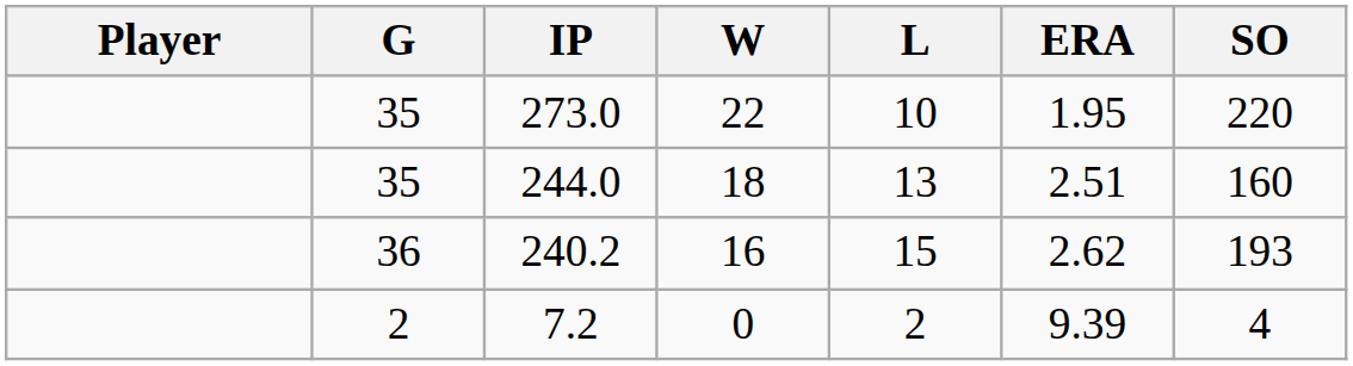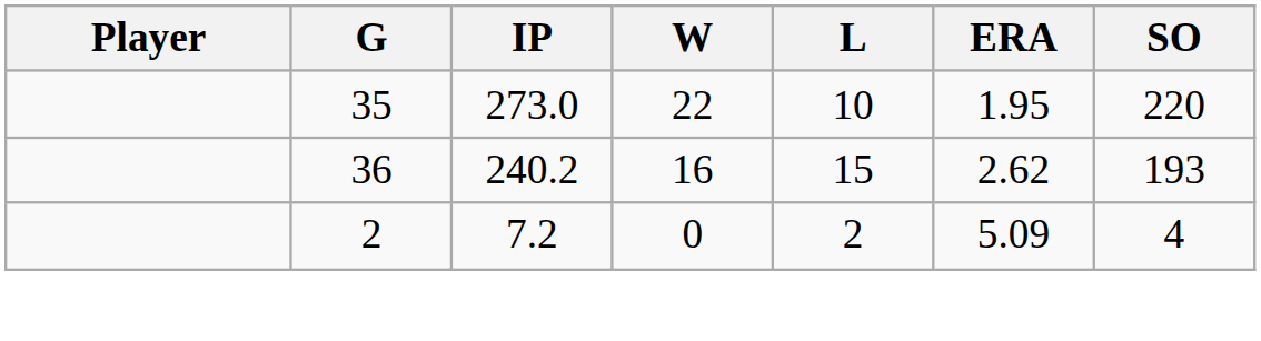 <table class="wikitable sortable">
 <tr>
 <th bgcolor="#DDDDFF" width="16%">Player</th>
 <th bgcolor="#DDDDFF" width="9%">G</th>
 <th bgcolor="#DDDDFF" width="9%">IP</th>
 <th bgcolor="#DDDDFF" width="9%">W</th>
 <th bgcolor="#DDDDFF" width="9%">L</th>
 <th bgcolor="#DDDDFF" width="9%">ERA</th>
 <th bgcolor="#DDDDFF" width="9%">SO</th>
 </tr>
 <tr align="center">
 <td></td>
 <td>35</td>
 <td>273.0</td>
 <td>22</td>
 <td>10</td>
 <td>1.95</td>
 <td>220</td>
 </tr>
 <tr align="center">
 <td></td>
-<td>35</td>
-<td>244.0</td>
-<td>18</td>
-<td>13</td>
-<td>2.51</td>
-<td>160</td>
-</tr>
-<tr align="center">
-<td></td>
 <td>36</td>
 <td>240.2</td>
 <td>16</td>
 <td>15</td>
 <td>2.62</td>
 <td>193</td>
 </tr>
 <tr align="center">
 <td></td>
 <td>2</td>
 <td>7.2</td>
 <td>0</td>
 <td>2</td>
-<td>9.39</td>
+<td>5.09</td>
 <td>4</td>
 </tr>
 </table>
